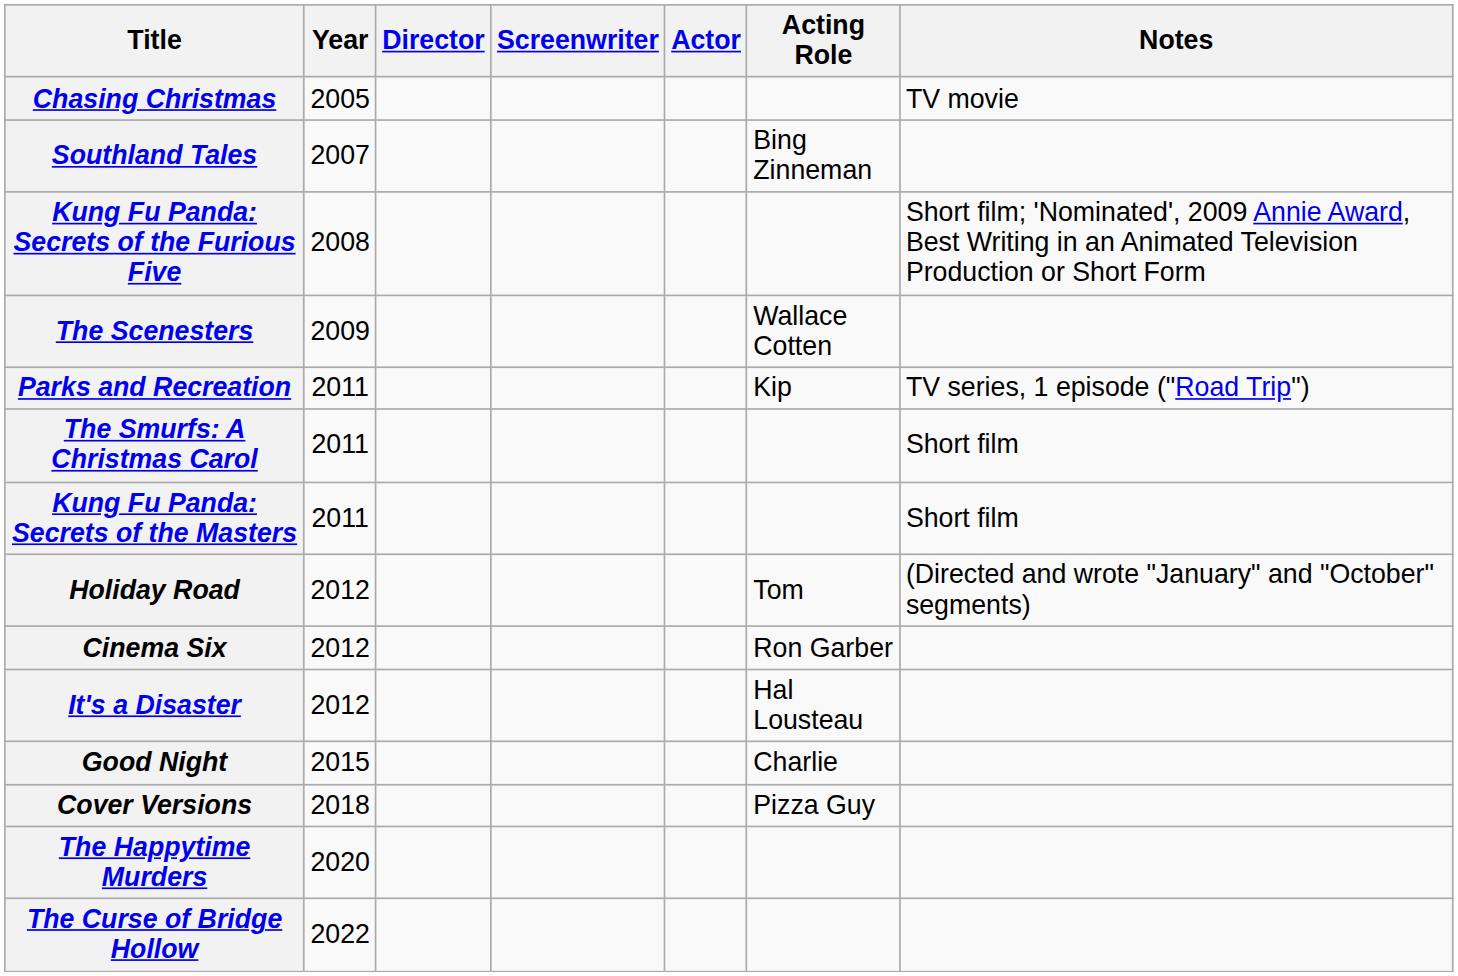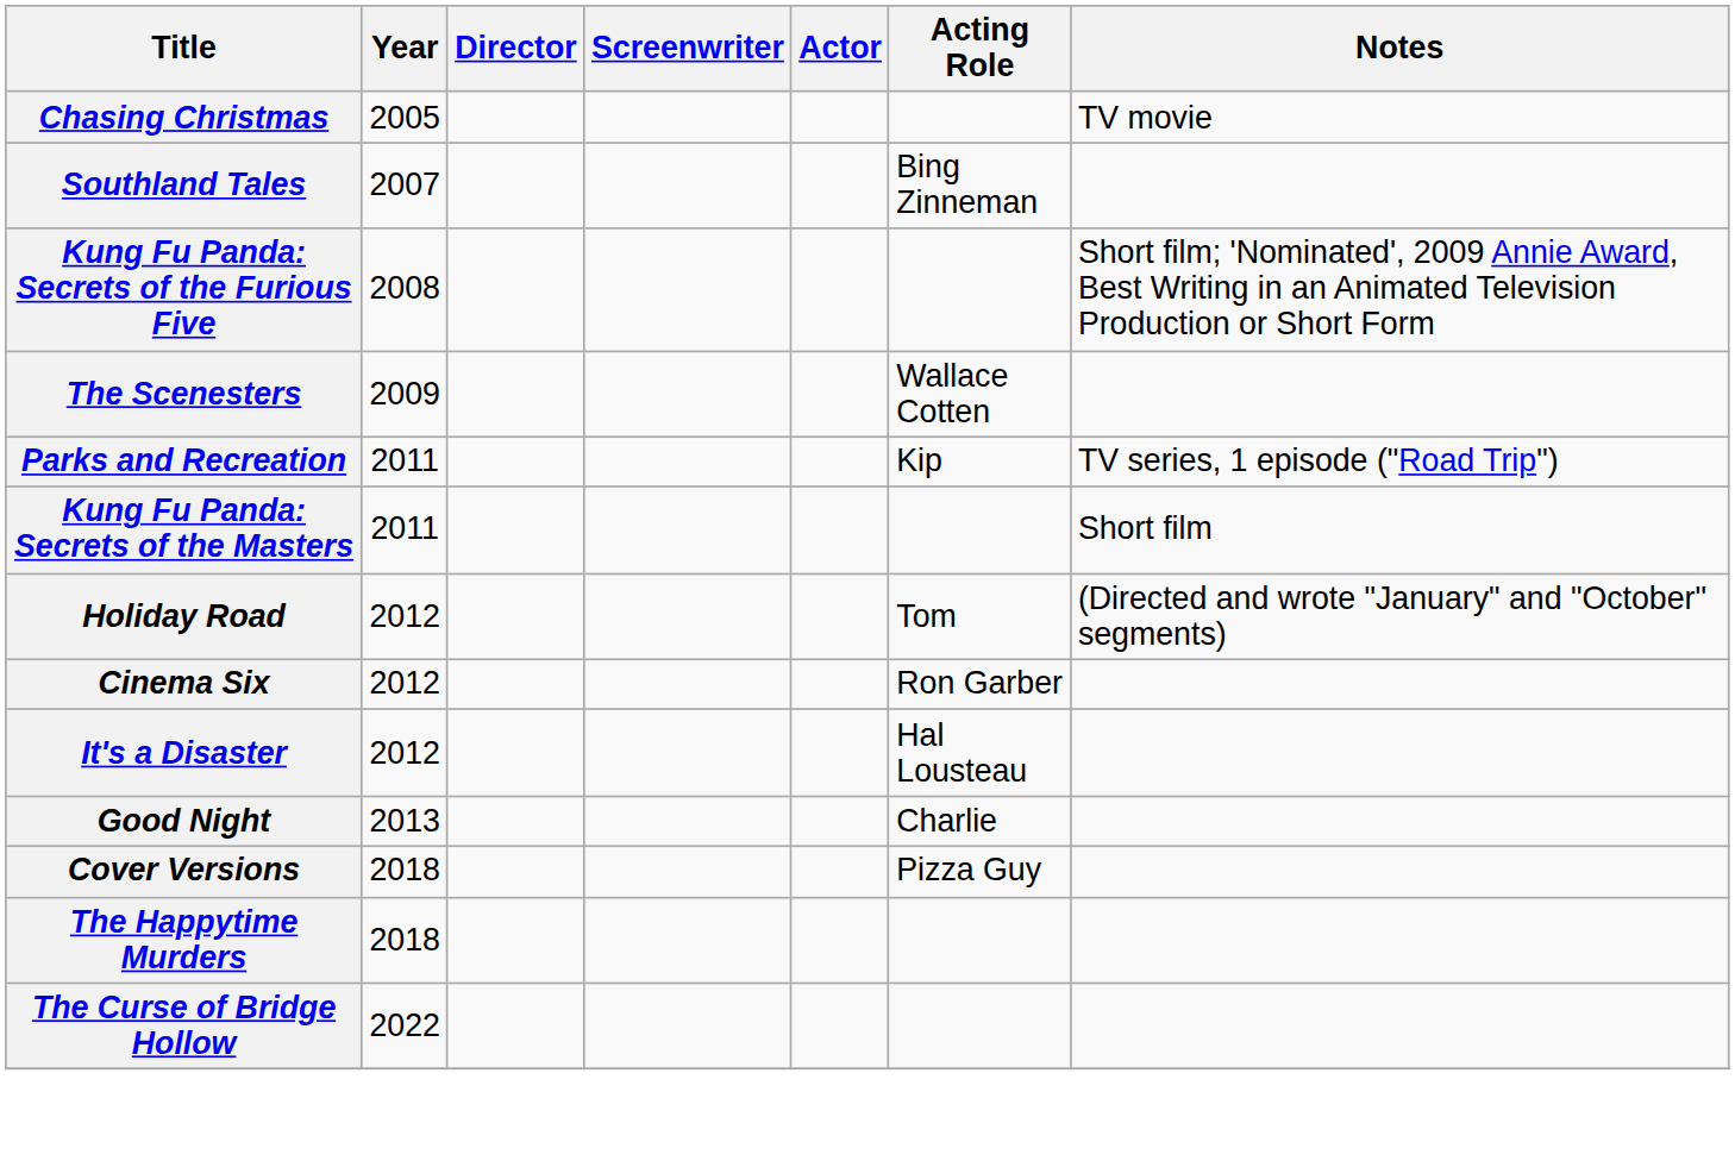 <table class="wikitable sortable plainrowheaders">
 <tr>
 <th scope="col">Title</th>
 <th scope="col">Year</th>
 <th scope="col"><a href='#'>Director</a></th>
 <th scope="col"><a href='#'>Screenwriter</a></th>
 <th scope="col"><a href='#'>Actor</a></th>
 <th scope="col" class="unsortable">Acting Role</th>
 <th scope="col" class="unsortable">Notes</th>
 </tr>
 <tr>
 <th scope="row"><em><a href='#'>Chasing Christmas</a></em></th>
 <td align="center">2005</td>
 <td></td>
 <td></td>
 <td></td>
 <td></td>
 <td>TV movie</td>
 </tr>
 <tr>
 <th scope="row"><em><a href='#'>Southland Tales</a></em></th>
 <td align="center">2007</td>
 <td></td>
 <td></td>
 <td></td>
 <td>Bing Zinneman</td>
 <td></td>
 </tr>
 <tr>
 <th scope="row"><em><a href='#'>Kung Fu Panda: Secrets of the Furious Five</a></em></th>
 <td align="center">2008</td>
 <td></td>
 <td></td>
 <td></td>
 <td></td>
 <td>Short film; 'Nominated', 2009 <a href='#'>Annie Award</a>, Best Writing in an Animated Television Production or Short Form</td>
 </tr>
 <tr>
 <th scope="row"><em><a href='#'>The Scenesters</a></em></th>
 <td align="center">2009</td>
 <td></td>
 <td></td>
 <td></td>
 <td>Wallace Cotten</td>
 <td></td>
 </tr>
 <tr>
 <th scope="row"><em><a href='#'>Parks and Recreation</a></em></th>
 <td align="center">2011</td>
 <td></td>
 <td></td>
 <td></td>
 <td>Kip</td>
 <td>TV series, 1 episode ("<a href='#'>Road Trip</a>")</td>
 </tr>
 <tr>
-<th scope="row"><em><a href='#'>The Smurfs: A Christmas Carol</a></em></th>
-<td align="center">2011</td>
-<td></td>
-<td></td>
-<td></td>
-<td></td>
-<td>Short film</td>
-</tr>
-<tr>
 <th scope="row"><em><a href='#'>Kung Fu Panda: Secrets of the Masters</a></em></th>
 <td align="center">2011</td>
 <td></td>
 <td></td>
 <td></td>
 <td></td>
 <td>Short film</td>
 </tr>
 <tr>
 <th scope="row"><em>Holiday Road</em></th>
 <td align="center">2012</td>
 <td></td>
 <td></td>
 <td></td>
 <td>Tom</td>
 <td>(Directed and wrote "January" and "October" segments)</td>
 </tr>
 <tr>
 <th scope="row"><em>Cinema Six</em></th>
 <td align="center">2012</td>
 <td></td>
 <td></td>
 <td></td>
 <td>Ron Garber</td>
 <td></td>
 </tr>
 <tr>
 <th scope="row"><em><a href='#'>It's a Disaster</a></em></th>
 <td align="center">2012</td>
 <td></td>
 <td></td>
 <td></td>
 <td>Hal Lousteau</td>
 <td></td>
 </tr>
 <tr>
 <th scope="row"><em>Good Night</em></th>
-<td align="center">2015</td>
+<td align="center">2013</td>
 <td></td>
 <td></td>
 <td></td>
 <td>Charlie</td>
 <td></td>
 </tr>
 <tr>
 <th scope="row"><em>Cover Versions</em></th>
 <td align="center">2018</td>
 <td></td>
 <td></td>
 <td></td>
 <td>Pizza Guy</td>
 <td></td>
 </tr>
 <tr>
 <th scope="row"><em><a href='#'>The Happytime Murders</a></em></th>
-<td align="center">2020</td>
+<td align="center">2018</td>
 <td></td>
 <td></td>
 <td></td>
 <td></td>
 <td></td>
 </tr>
 <tr>
 <th scope="row"><em><a href='#'>The Curse of Bridge Hollow</a></em></th>
 <td align="center">2022</td>
 <td></td>
 <td></td>
 <td></td>
 <td></td>
 <td></td>
 </tr>
 <tr>
 </tr>
 </table>
